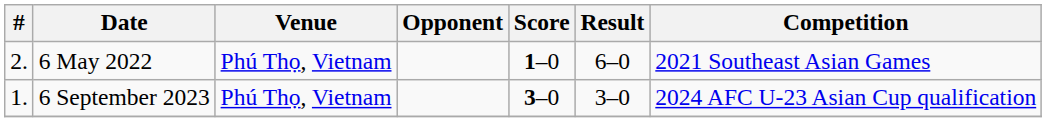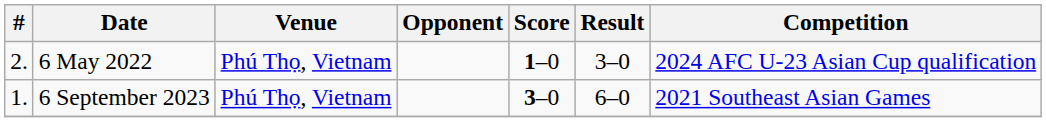 <table class="wikitable">
 <tr>
 <th>#</th>
 <th>Date</th>
 <th>Venue</th>
 <th>Opponent</th>
 <th>Score</th>
 <th>Result</th>
 <th>Competition</th>
 </tr>
 <tr>
 <td>2.</td>
 <td>6 May 2022</td>
 <td><a href='#'>Phú Thọ</a>, <a href='#'>Vietnam</a></td>
 <td></td>
 <td align=center><strong>1</strong>–0</td>
-<td align=center>6–0</td>
-<td><a href='#'>2021 Southeast Asian Games</a></td>
+<td align=center>3–0</td>
+<td><a href='#'>2024 AFC U-23 Asian Cup qualification</a></td>
 </tr>
 <tr>
 <td>1.</td>
 <td>6 September 2023</td>
 <td><a href='#'>Phú Thọ</a>, <a href='#'>Vietnam</a></td>
 <td></td>
 <td align=center><strong>3</strong>–0</td>
-<td align=center>3–0</td>
-<td><a href='#'>2024 AFC U-23 Asian Cup qualification</a></td>
+<td align=center>6–0</td>
+<td><a href='#'>2021 Southeast Asian Games</a></td>
 </tr>
 <tr>
 </tr>
 </table>
